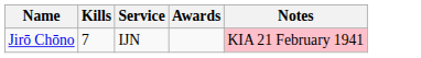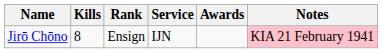 <table class=wikitable>
 <tr>
 <th>Name</th>
 <th>Kills</th>
+<th>Rank</th>
 <th>Service</th>
 <th>Awards</th>
 <th>Notes</th>
 </tr>
 <tr>
 <td><a href='#'>Jirō Chōno</a></td>
-<td>7</td>
+<td>8</td>
+<td>Ensign</td>
 <td>IJN</td>
 <td></td>
 <td style="background: pink;">KIA 21 February 1941</td>
 </tr>
 </table>
